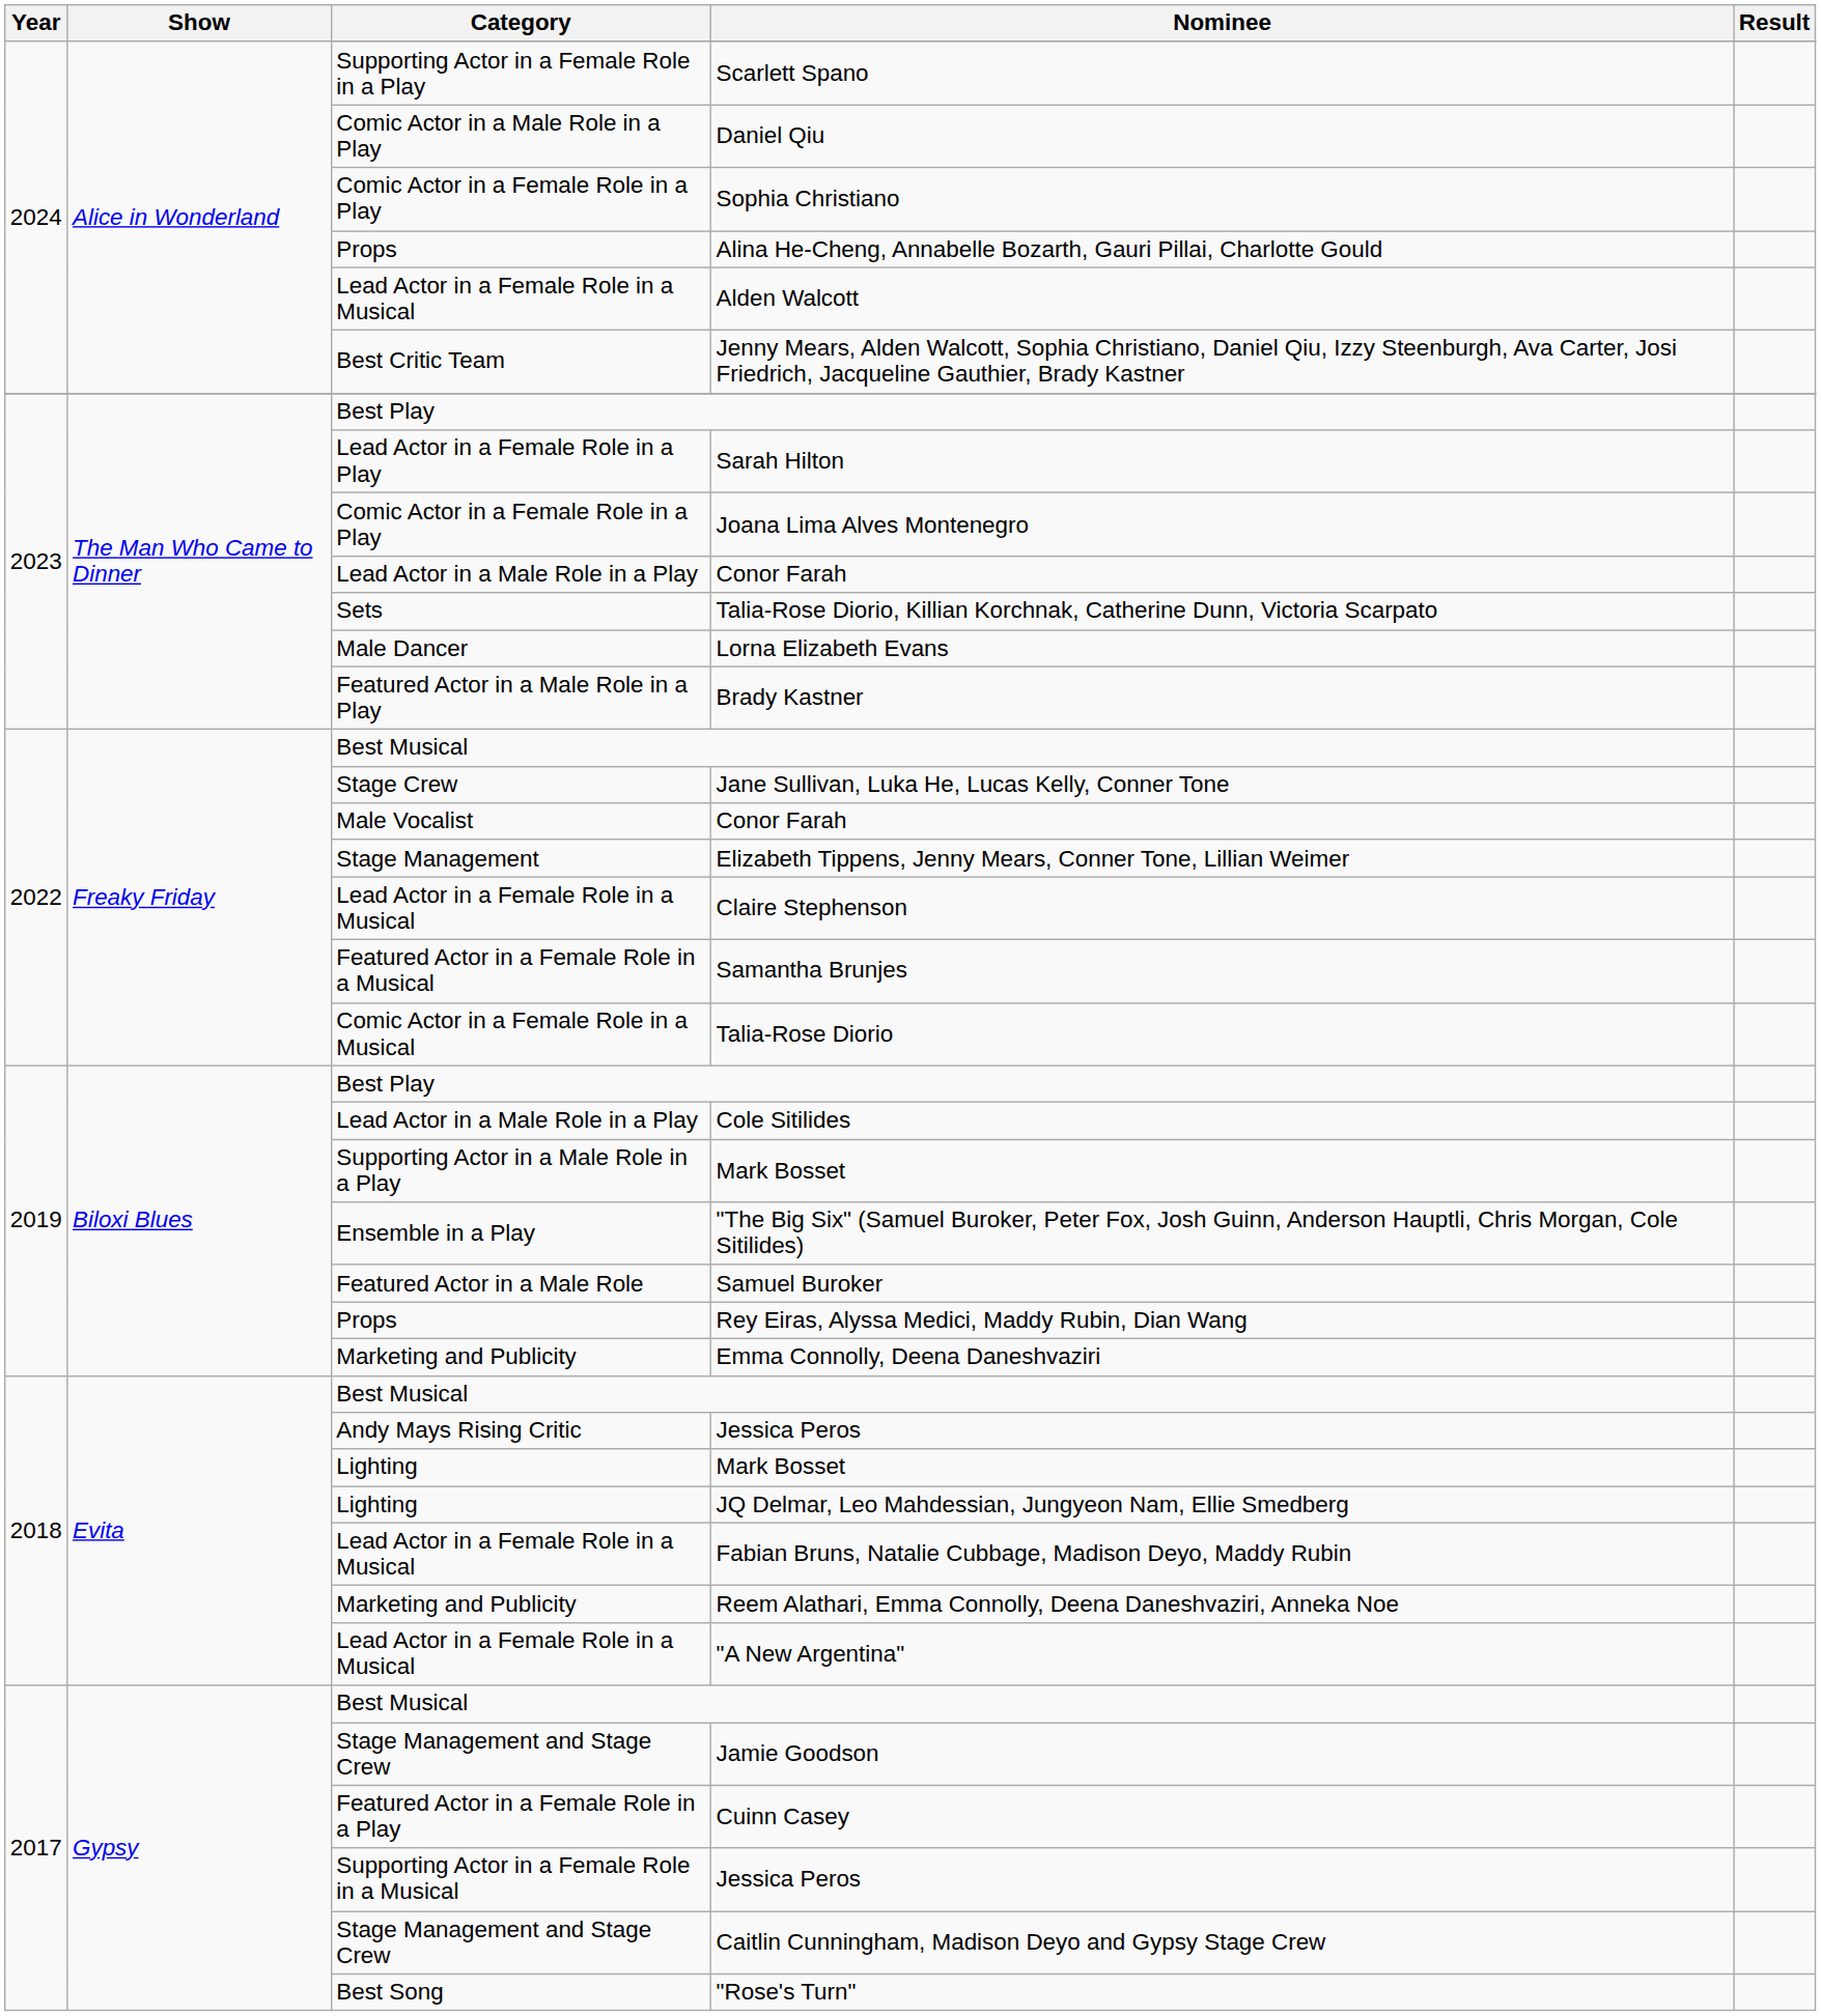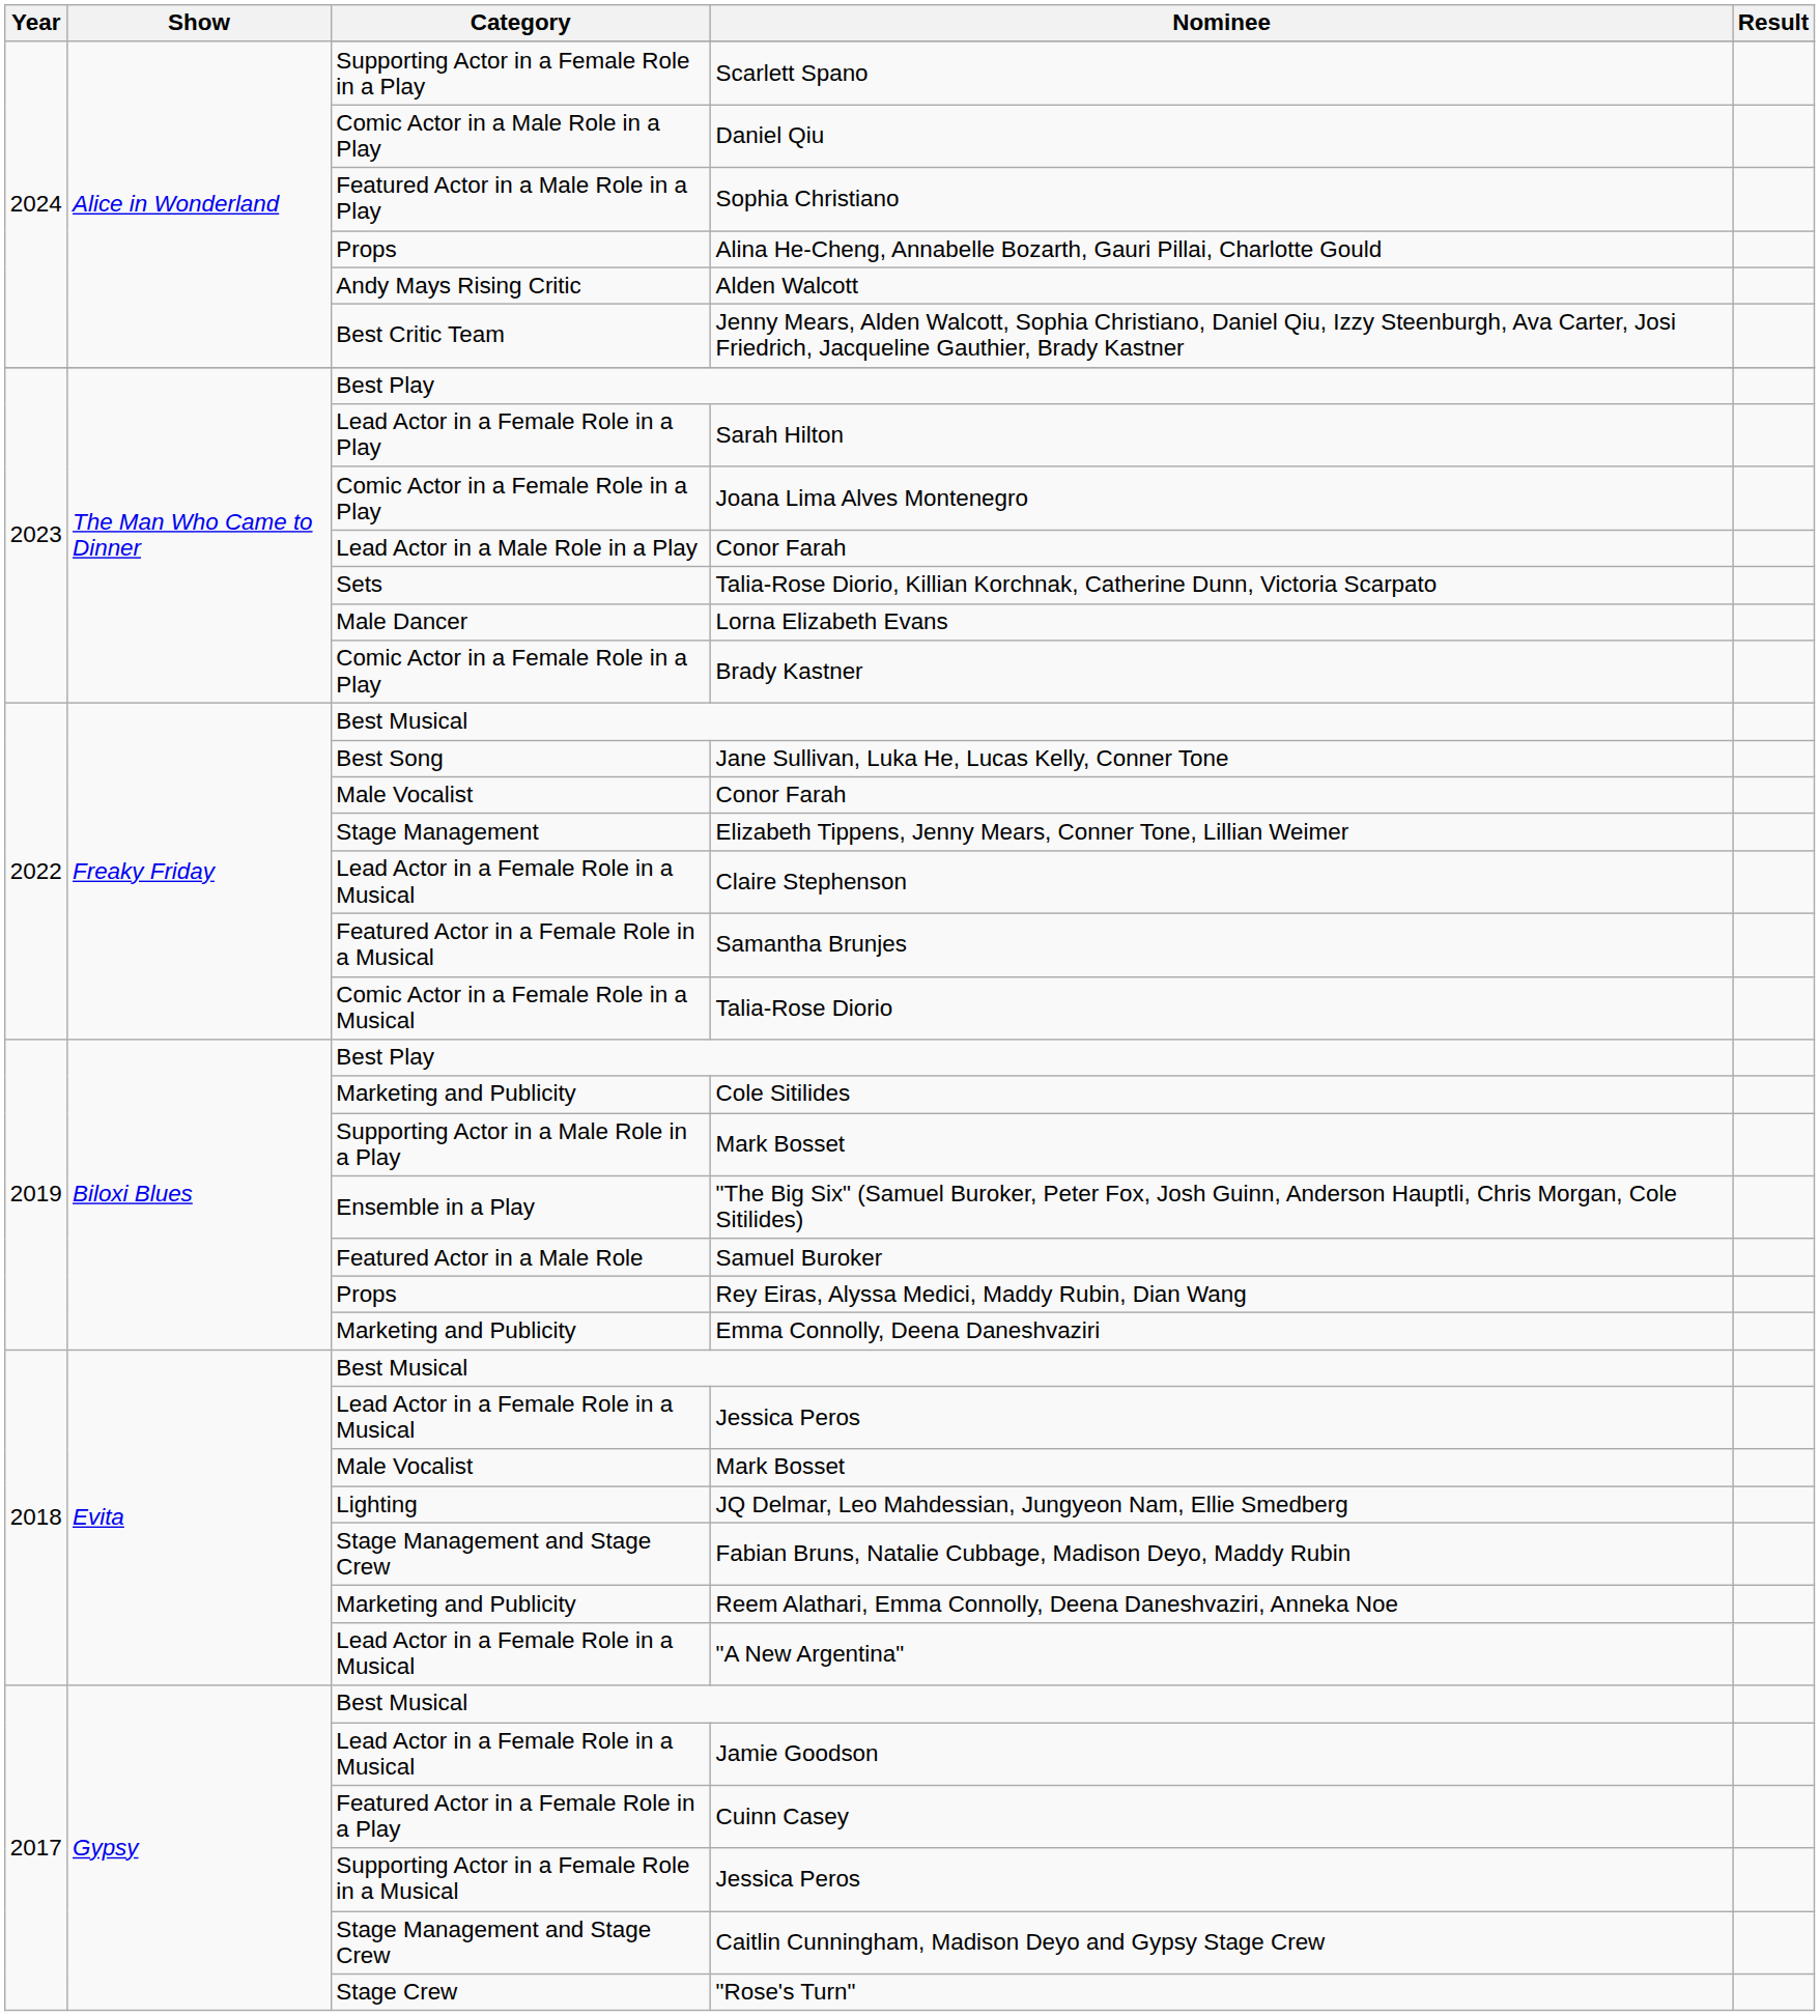 <table class="wikitable">
 <tr>
 <th>Year</th>
 <th>Show</th>
 <th>Category</th>
 <th>Nominee</th>
 <th>Result</th>
 </tr>
 <tr>
 <td rowspan="7">2024</td>
 <td rowspan="7"><em><a href='#'>Alice in Wonderland</a></em></td>
 </tr>
 <tr>
 <td>Supporting Actor in a Female Role in a Play</td>
 <td>Scarlett Spano</td>
 <td></td>
 </tr>
 <tr>
 <td>Comic Actor in a Male Role in a Play</td>
 <td>Daniel Qiu</td>
 <td></td>
 </tr>
 <tr>
-<td>Comic Actor in a Female Role in a Play</td>
+<td>Featured Actor in a Male Role in a Play</td>
 <td>Sophia Christiano</td>
 <td></td>
 </tr>
 <tr>
 <td>Props</td>
 <td>Alina He-Cheng, Annabelle Bozarth, Gauri Pillai, Charlotte Gould</td>
 <td></td>
 </tr>
 <tr>
-<td>Lead Actor in a Female Role in a Musical</td>
+<td>Andy Mays Rising Critic</td>
 <td>Alden Walcott</td>
 <td></td>
 </tr>
 <tr>
 <td>Best Critic Team</td>
 <td>Jenny Mears, Alden Walcott, Sophia Christiano, Daniel Qiu, Izzy Steenburgh, Ava Carter, Josi Friedrich, Jacqueline Gauthier, Brady Kastner</td>
 <td></td>
 </tr>
 <tr>
 </tr>
 <tr>
 <td rowspan="7">2023</td>
 <td rowspan="7"><em><a href='#'>The Man Who Came to Dinner</a></em></td>
 <td colspan="2">Best Play</td>
 <td></td>
 </tr>
 <tr>
 <td>Lead Actor in a Female Role in a Play</td>
 <td>Sarah Hilton</td>
 <td></td>
 </tr>
 <tr>
 <td>Comic Actor in a Female Role in a Play</td>
 <td>Joana Lima Alves Montenegro</td>
 <td></td>
 </tr>
 <tr>
 <td>Lead Actor in a Male Role in a Play</td>
 <td>Conor Farah</td>
 <td></td>
 </tr>
 <tr>
 <td>Sets</td>
 <td>Talia-Rose Diorio, Killian Korchnak, Catherine Dunn, Victoria Scarpato</td>
 <td></td>
 </tr>
 <tr>
 <td>Male Dancer</td>
 <td>Lorna Elizabeth Evans</td>
 <td></td>
 </tr>
 <tr>
-<td>Featured Actor in a Male Role in a Play</td>
+<td>Comic Actor in a Female Role in a Play</td>
 <td>Brady Kastner</td>
 <td></td>
 </tr>
 <tr>
 <td rowspan="7">2022</td>
 <td rowspan="7"><em><a href='#'>Freaky Friday</a></em></td>
 <td colspan="2">Best Musical</td>
 <td></td>
 </tr>
 <tr>
-<td>Stage Crew</td>
+<td>Best Song</td>
 <td>Jane Sullivan, Luka He, Lucas Kelly, Conner Tone</td>
 <td></td>
 </tr>
 <tr>
 <td>Male Vocalist</td>
 <td>Conor Farah</td>
 <td></td>
 </tr>
 <tr>
 <td>Stage Management</td>
 <td>Elizabeth Tippens, Jenny Mears, Conner Tone, Lillian Weimer</td>
 <td></td>
 </tr>
 <tr>
 <td>Lead Actor in a Female Role in a Musical</td>
 <td>Claire Stephenson</td>
 <td></td>
 </tr>
 <tr>
 <td>Featured Actor in a Female Role in a Musical</td>
 <td>Samantha Brunjes</td>
 <td></td>
 </tr>
 <tr>
 <td>Comic Actor in a Female Role in a Musical</td>
 <td>Talia-Rose Diorio</td>
 <td></td>
 </tr>
 <tr>
 <td rowspan="7">2019</td>
 <td rowspan="7"><em><a href='#'>Biloxi Blues</a></em></td>
 <td colspan="2">Best Play</td>
 <td></td>
 </tr>
 <tr>
-<td>Lead Actor in a Male Role in a Play</td>
+<td>Marketing and Publicity</td>
 <td>Cole Sitilides</td>
 <td></td>
 </tr>
 <tr>
 <td>Supporting Actor in a Male Role in a Play</td>
 <td>Mark Bosset</td>
 <td></td>
 </tr>
 <tr>
 <td>Ensemble in a Play</td>
 <td>"The Big Six" (Samuel Buroker, Peter Fox, Josh Guinn, Anderson Hauptli, Chris Morgan, Cole Sitilides)</td>
 <td></td>
 </tr>
 <tr>
 <td>Featured Actor in a Male Role</td>
 <td>Samuel Buroker</td>
 <td></td>
 </tr>
 <tr>
 <td>Props</td>
 <td>Rey Eiras, Alyssa Medici, Maddy Rubin, Dian Wang</td>
 <td></td>
 </tr>
 <tr>
 <td>Marketing and Publicity</td>
 <td>Emma Connolly, Deena Daneshvaziri</td>
 <td></td>
 </tr>
 <tr>
 <td rowspan="7">2018</td>
 <td rowspan="7"><em><a href='#'>Evita</a></em></td>
 <td colspan="2">Best Musical</td>
 <td></td>
 </tr>
 <tr>
-<td>Andy Mays Rising Critic</td>
+<td>Lead Actor in a Female Role in a Musical</td>
 <td>Jessica Peros</td>
 <td></td>
 </tr>
 <tr>
-<td>Lighting</td>
+<td>Male Vocalist</td>
 <td>Mark Bosset</td>
 <td></td>
 </tr>
 <tr>
 <td>Lighting</td>
 <td>JQ Delmar, Leo Mahdessian, Jungyeon Nam, Ellie Smedberg</td>
 <td></td>
 </tr>
 <tr>
-<td>Lead Actor in a Female Role in a Musical</td>
+<td>Stage Management and Stage Crew</td>
 <td>Fabian Bruns, Natalie Cubbage, Madison Deyo, Maddy Rubin</td>
 <td></td>
 </tr>
 <tr>
 <td>Marketing and Publicity</td>
 <td>Reem Alathari, Emma Connolly, Deena Daneshvaziri, Anneka Noe</td>
 <td></td>
 </tr>
 <tr>
 <td>Lead Actor in a Female Role in a Musical</td>
 <td>"A New Argentina"</td>
 <td></td>
 </tr>
 <tr>
 <td rowspan="6">2017</td>
 <td rowspan="6"><em><a href='#'>Gypsy</a></em></td>
 <td colspan="2">Best Musical</td>
 <td></td>
 </tr>
 <tr>
-<td>Stage Management and Stage Crew</td>
+<td>Lead Actor in a Female Role in a Musical</td>
 <td>Jamie Goodson</td>
 <td></td>
 </tr>
 <tr>
 <td>Featured Actor in a Female Role in a Play</td>
 <td>Cuinn Casey</td>
 <td></td>
 </tr>
 <tr>
 <td>Supporting Actor in a Female Role in a Musical</td>
 <td>Jessica Peros</td>
 <td></td>
 </tr>
 <tr>
 <td>Stage Management and Stage Crew</td>
 <td>Caitlin Cunningham, Madison Deyo and Gypsy Stage Crew</td>
 <td></td>
 </tr>
 <tr>
-<td>Best Song</td>
+<td>Stage Crew</td>
 <td>"Rose's Turn"</td>
 <td></td>
 </tr>
 </table>
